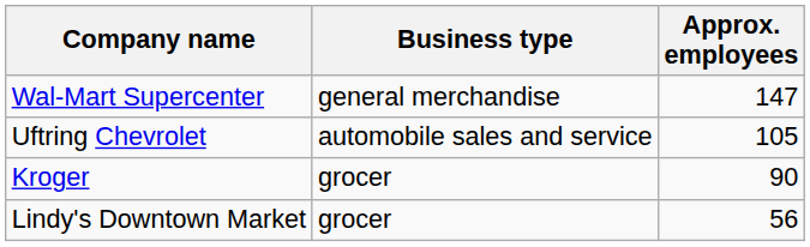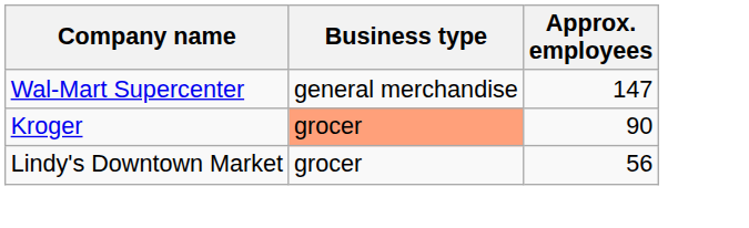 <table class="wikitable sortable">
 <tr>
 <th>Company name</th>
 <th>Business type</th>
 <th>Approx.<br>employees</th>
 </tr>
 <tr>
 <td><a href='#'>Wal-Mart Supercenter</a></td>
 <td>general merchandise</td>
 <td align=right>147</td>
 </tr>
 <tr>
-<td>Uftring <a href='#'>Chevrolet</a></td>
-<td>automobile sales and service</td>
-<td align=right>105</td>
-</tr>
-<tr>
 <td><a href='#'>Kroger</a></td>
-<td>grocer</td>
+<td style="background: lightsalmon;">grocer</td>
 <td align=right>90</td>
 </tr>
 <tr>
 <td>Lindy's Downtown Market</td>
 <td>grocer</td>
 <td align=right>56</td>
 </tr>
 </table>
